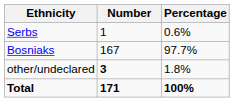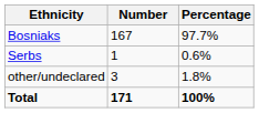 <table class="wikitable">
 <tr>
 <th width="100px">Ethnicity</th>
 <th width="80px">Number</th>
 <th width="80px">Percentage</th>
 </tr>
 <tr>
+<td><a href='#'>Bosniaks</a></td>
+<td>167</td>
+<td>97.7%</td>
+</tr>
+<tr>
 <td><a href='#'>Serbs</a></td>
 <td>1</td>
 <td>0.6%</td>
 </tr>
 <tr>
-<td><a href='#'>Bosniaks</a></td>
-<td>167</td>
-<td>97.7%</td>
-</tr>
-<tr>
 <td>other/undeclared</td>
-<td><strong>3</strong></td>
+<td>3</td>
 <td>1.8%</td>
 </tr>
 <tr>
 <td><strong>Total</strong></td>
 <td><strong>171</strong></td>
 <td><strong>100%</strong></td>
 </tr>
 </table>
